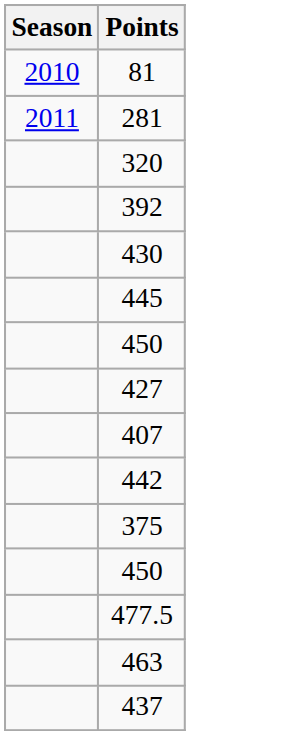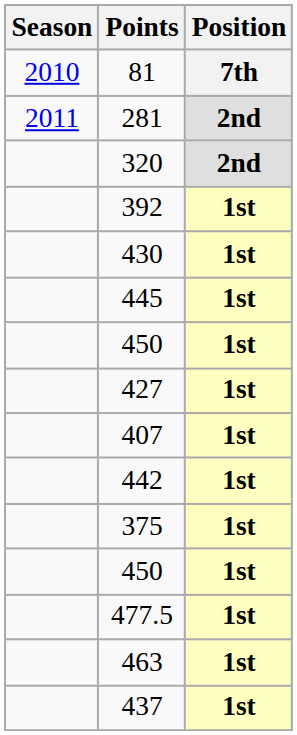 <table class="wikitable" style="font-size:85%; text-align:center;">
 <tr>
 <th>Season</th>
 <th>Points</th>
+<th>Position</th>
 </tr>
 <tr>
 <td><a href='#'>2010</a></td>
 <td>81</td>
+<th>7th</th>
 </tr>
 <tr>
 <td><a href='#'>2011</a></td>
 <td>281</td>
+<th style="background:#DFDFDF;">2nd</th>
 </tr>
 <tr>
 <td></td>
 <td>320</td>
+<th style="background:#DFDFDF;">2nd</th>
 </tr>
 <tr>
 <td></td>
 <td>392</td>
+<th style="background:#FFFFBF;">1st</th>
 </tr>
 <tr>
 <td></td>
 <td>430</td>
+<th style="background:#FFFFBF;">1st</th>
 </tr>
 <tr>
 <td></td>
 <td>445</td>
+<th style="background:#FFFFBF;">1st</th>
 </tr>
 <tr>
 <td></td>
 <td>450</td>
+<th style="background:#FFFFBF;">1st</th>
 </tr>
 <tr>
 <td></td>
 <td>427</td>
+<th style="background:#FFFFBF;">1st</th>
 </tr>
 <tr>
 <td></td>
 <td>407</td>
+<th style="background:#FFFFBF;">1st</th>
 </tr>
 <tr>
 <td></td>
 <td>442</td>
+<th style="background:#FFFFBF;">1st</th>
 </tr>
 <tr>
 <td></td>
 <td>375</td>
+<th style="background:#FFFFBF;">1st</th>
 </tr>
 <tr>
 <td></td>
 <td>450</td>
+<th style="background:#FFFFBF;">1st</th>
 </tr>
 <tr>
 <td></td>
 <td>477.5</td>
+<th style="background:#FFFFBF;">1st</th>
 </tr>
 <tr>
 <td></td>
 <td>463</td>
+<th style="background:#FFFFBF;">1st</th>
 </tr>
 <tr>
 <td></td>
 <td>437</td>
+<th style="background:#FFFFBF;">1st</th>
 </tr>
 </table>
